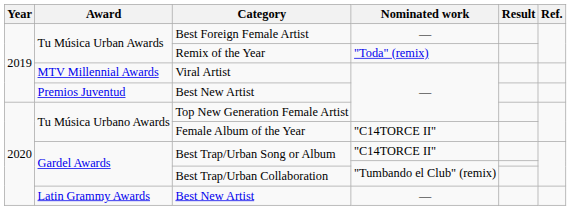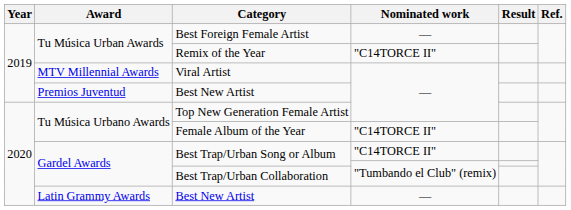 <table class="wikitable">
 <tr>
 <th>Year</th>
 <th>Award</th>
 <th>Category</th>
 <th>Nominated work</th>
 <th>Result</th>
 <th>Ref.</th>
 </tr>
 <tr>
 <td rowspan="4">2019</td>
 <td rowspan="2">Tu Música Urban Awards</td>
 <td>Best Foreign Female Artist</td>
 <td style="text-align:center;">—</td>
 <td></td>
 <td rowspan="2"></td>
 </tr>
 <tr>
 <td>Remix of the Year</td>
-<td><a href='#'>"Toda" (remix)</a></td>
+<td>"C14TORCE II"</td>
 <td></td>
 </tr>
 <tr>
 <td><a href='#'>MTV Millennial Awards</a></td>
 <td>Viral Artist</td>
 <td rowspan="3" style="text-align:center;">—</td>
 <td></td>
 <td></td>
 </tr>
 <tr>
 <td><a href='#'>Premios Juventud</a></td>
 <td>Best New Artist</td>
 <td></td>
 <td></td>
 </tr>
 <tr>
 <td rowspan="6">2020</td>
 <td rowspan="2">Tu Música Urbano Awards</td>
 <td>Top New Generation Female Artist</td>
 <td></td>
 <td rowspan="2"></td>
 </tr>
 <tr>
 <td>Female Album of the Year</td>
 <td>"C14TORCE II"</td>
 <td></td>
 </tr>
 <tr>
 <td rowspan="3"><a href='#'>Gardel Awards</a></td>
 <td rowspan="2">Best Trap/Urban Song or Album</td>
 <td>"C14TORCE II"</td>
 <td></td>
 <td rowspan="3"></td>
 </tr>
 <tr>
 <td rowspan="2">"Tumbando el Club" (remix)</td>
 <td></td>
 </tr>
 <tr>
 <td>Best Trap/Urban Collaboration</td>
 <td></td>
 </tr>
 <tr>
 <td><a href='#'>Latin Grammy Awards</a></td>
 <td><a href='#'>Best New Artist</a></td>
 <td rowspan="3" style="text-align:center;">—</td>
 <td></td>
 <td></td>
 </tr>
 </table>
